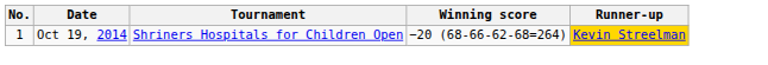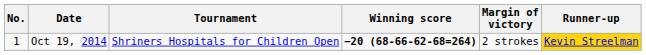 <table class="wikitable" style="font-size:95%;">
 <tr>
 <th>No.</th>
 <th>Date</th>
 <th>Tournament</th>
 <th>Winning score</th>
+<th>Margin of<br>victory</th>
 <th>Runner-up</th>
 </tr>
 <tr>
 <td align=center>1</td>
 <td align=right>Oct 19, <a href='#'>2014</a></td>
 <td><a href='#'>Shriners Hospitals for Children Open</a></td>
-<td>−20 (68-66-62-68=264)</td>
+<td><strong>−20 (68-66-62-68=264)</strong></td>
+<td>2 strokes</td>
 <td style="background: gold;"> <a href='#'>Kevin Streelman</a></td>
 </tr>
 </table>
